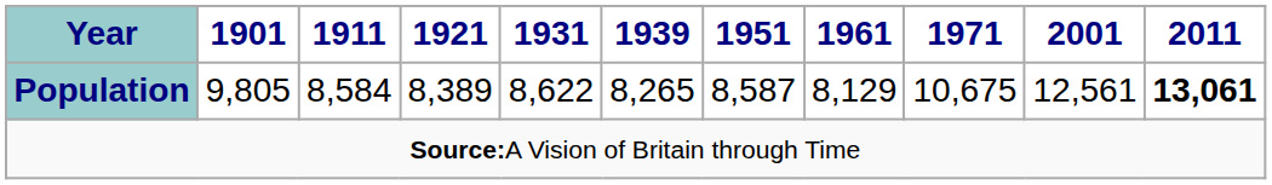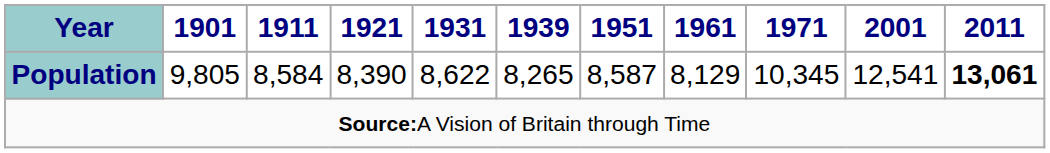 <table class="wikitable" style="font-size:90%;width:70%;border:0px;text-align:center;line-height:120%;">
 <tr>
 <th style="background: #99CCCC; color: #000080" height="17">Year</th>
 <th style="background: #FFFFFF; color:#000080;">1901</th>
 <th style="background: #FFFFFF; color:#000080;">1911</th>
 <th style="background: #FFFFFF; color:#000080;">1921</th>
 <th style="background: #FFFFFF; color:#000080;">1931</th>
 <th style="background: #FFFFFF; color:#000080;">1939</th>
 <th style="background: #FFFFFF; color:#000080;">1951</th>
 <th style="background: #FFFFFF; color:#000080;">1961</th>
 <th style="background: #FFFFFF; color:#000080;">1971</th>
 <th style="background: #FFFFFF; color:#000080;">2001</th>
 <th style="background: #FFFFFF; color:#000080;">2011</th>
 </tr>
 <tr Align="center">
 <th style="background: #99CCCC; color: #000080" height="17">Population</th>
 <td style="background: #FFFFFF; color: black;">9,805</td>
 <td style="background: #FFFFFF; color: black;">8,584</td>
-<td style="background: #FFFFFF; color: black;">8,389</td>
+<td style="background: #FFFFFF; color: black;">8,390</td>
 <td style="background: #FFFFFF; color: black;">8,622</td>
 <td style="background: #FFFFFF; color: black;">8,265</td>
 <td style="background: #FFFFFF; color: black;">8,587</td>
 <td style="background: #FFFFFF; color: black;">8,129</td>
-<td style="background: #FFFFFF; color: black;">10,675</td>
-<td style="background: #FFFFFF; color: black;">12,561</td>
+<td style="background: #FFFFFF; color: black;">10,345</td>
+<td style="background: #FFFFFF; color: black;">12,541</td>
 <td style="background: #FFFFFF; color: black;"><strong>13,061</strong></td>
 </tr>
 <tr>
 <td colspan="14" style="text-align:center;font-size:90%;"><small><strong>Source:</strong>A Vision of Britain through Time</small></td>
 </tr>
 </table>
